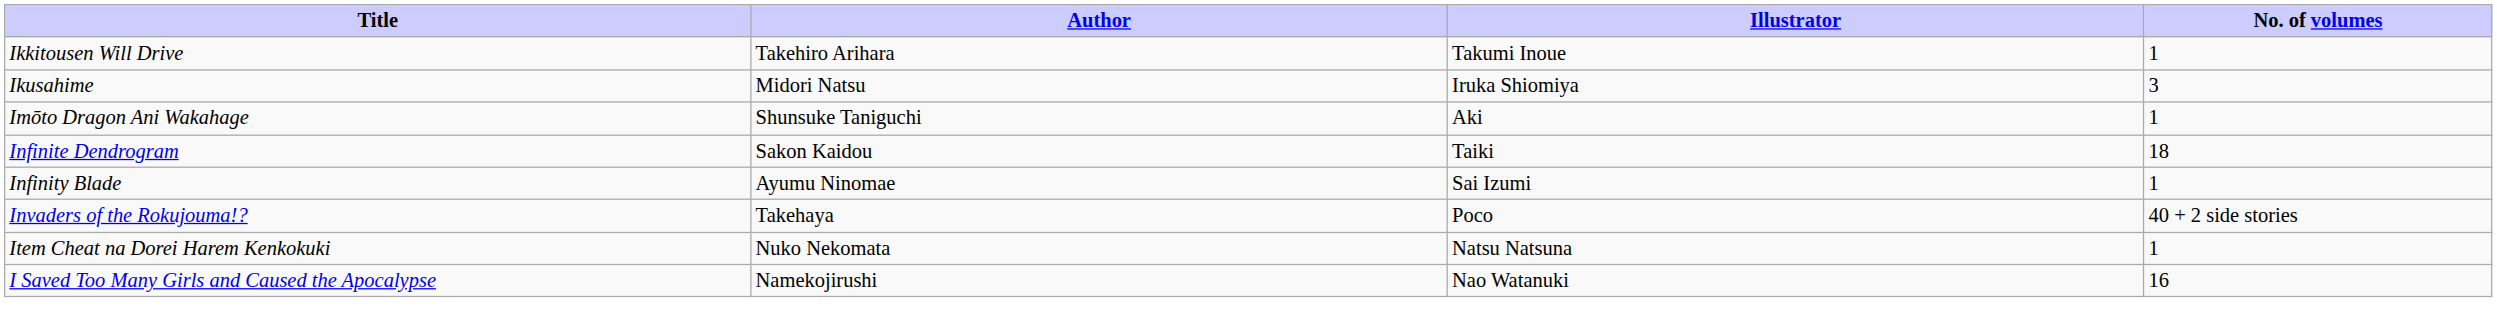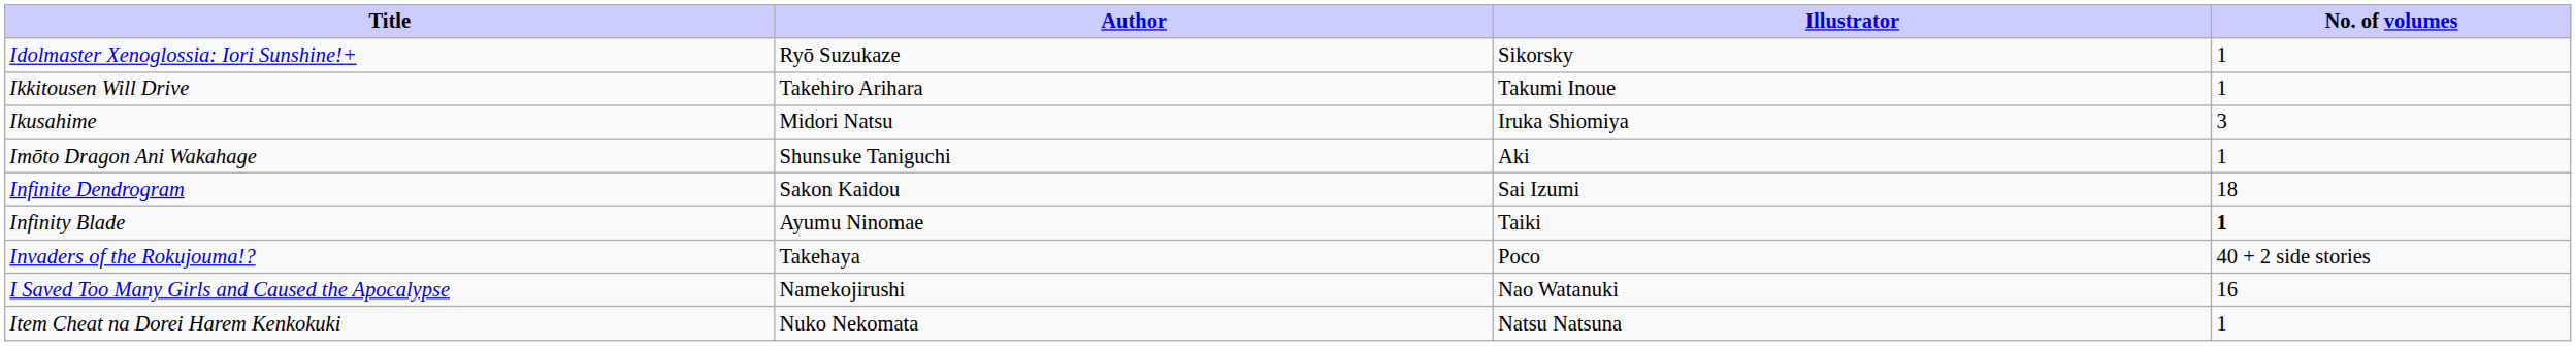 <table class="wikitable" style="width: 98%;">
 <tr>
 <th width=30% style="background:#ccf;">Title</th>
 <th width=28% style="background:#ccf;"><a href='#'>Author</a></th>
 <th width=28% style="background:#ccf;"><a href='#'>Illustrator</a></th>
 <th width=14% style="background:#ccf;">No. of <a href='#'>volumes</a></th>
+</tr>
+<tr>
+<td><em><a href='#'>Idolmaster Xenoglossia: Iori Sunshine!+</a></em></td>
+<td>Ryō Suzukaze</td>
+<td>Sikorsky</td>
+<td>1</td>
 </tr>
 <tr>
 <td><em>Ikkitousen Will Drive</em></td>
 <td>Takehiro Arihara</td>
 <td>Takumi Inoue</td>
 <td>1</td>
 </tr>
 <tr>
 <td><em>Ikusahime</em></td>
 <td>Midori Natsu</td>
 <td>Iruka Shiomiya</td>
 <td>3</td>
 </tr>
 <tr>
 <td><em>Imōto Dragon Ani Wakahage </em></td>
 <td>Shunsuke Taniguchi</td>
 <td>Aki</td>
 <td>1</td>
 </tr>
 <tr>
 <td><em><a href='#'>Infinite Dendrogram</a></em></td>
 <td>Sakon Kaidou</td>
-<td>Taiki</td>
+<td>Sai Izumi</td>
 <td>18</td>
 </tr>
 <tr>
 <td><em>Infinity Blade</em></td>
 <td>Ayumu Ninomae</td>
-<td>Sai Izumi</td>
-<td>1</td>
+<td>Taiki</td>
+<td><strong>1</strong></td>
 </tr>
 <tr>
 <td><em><a href='#'>Invaders of the Rokujouma!?</a></em></td>
 <td>Takehaya</td>
 <td>Poco</td>
 <td>40 + 2 side stories</td>
 </tr>
 <tr>
+<td><em><a href='#'>I Saved Too Many Girls and Caused the Apocalypse</a></em></td>
+<td>Namekojirushi</td>
+<td>Nao Watanuki</td>
+<td>16</td>
+</tr>
+<tr>
 <td><em>Item Cheat na Dorei Harem Kenkokuki</em></td>
 <td>Nuko Nekomata</td>
 <td>Natsu Natsuna</td>
 <td>1</td>
 </tr>
-<tr>
-<td><em><a href='#'>I Saved Too Many Girls and Caused the Apocalypse</a></em></td>
-<td>Namekojirushi</td>
-<td>Nao Watanuki</td>
-<td>16</td>
-</tr>
 </table>
